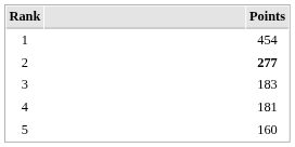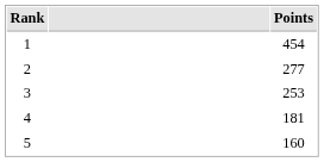 <table cellspacing="1" cellpadding="3" style="border:1px solid #AAAAAA;font-size:86%">
 <tr bgcolor="#E4E4E4">
 <th style="border-bottom:1px solid #AAAAAA" width=10>Rank</th>
 <th style="border-bottom:1px solid #AAAAAA" width=200></th>
 <th style="border-bottom:1px solid #AAAAAA" width=20>Points</th>
 </tr>
 <tr>
 <td align="center">1</td>
 <td></td>
 <td align=center>454</td>
 </tr>
 <tr>
 <td align="center">2</td>
 <td></td>
-<td align=center><strong>277</strong></td>
+<td align=center>277</td>
 </tr>
 <tr>
 <td align="center">3</td>
 <td></td>
-<td align=center>183</td>
+<td align=center>253</td>
 </tr>
 <tr>
 <td align="center">4</td>
 <td></td>
 <td align=center>181</td>
 </tr>
 <tr>
 <td align="center">5</td>
 <td></td>
 <td align=center>160</td>
 </tr>
 </table>
